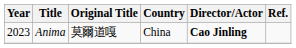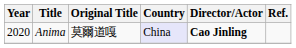 <table class="wikitable">
 <tr>
 <th>Year</th>
 <th>Title</th>
 <th>Original Title</th>
 <th>Country</th>
 <th>Director/Actor</th>
 <th>Ref.</th>
 </tr>
 <tr>
-<td>2023</td>
+<td>2020</td>
 <td><em>Anima</em></td>
 <td>莫爾道嘎</td>
-<td>China</td>
+<td style="background: lavender;">China</td>
 <td><strong>Cao Jinling</strong></td>
 <td></td>
 </tr>
 <tr>
 </tr>
 </table>
